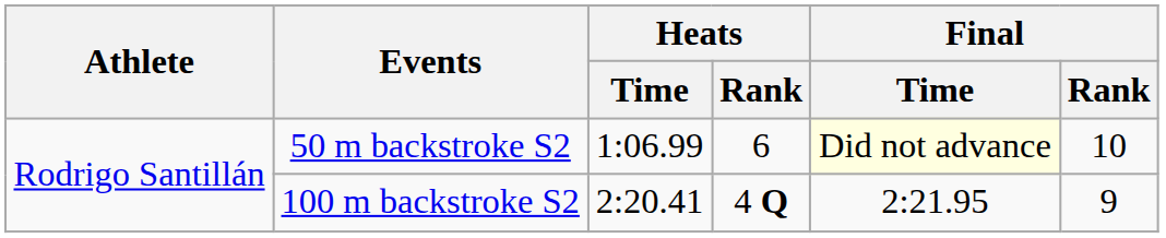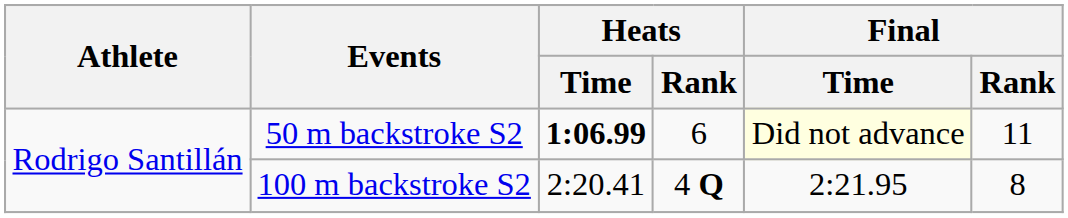 <table class=wikitable>
 <tr>
 <th rowspan="2">Athlete</th>
 <th rowspan="2">Events</th>
 <th colspan="2">Heats</th>
 <th colspan="2">Final</th>
 </tr>
 <tr>
 <th>Time</th>
 <th>Rank</th>
 <th>Time</th>
 <th>Rank</th>
 </tr>
 <tr align=center>
 <td rowspan=2><a href='#'>Rodrigo Santillán</a></td>
 <td><a href='#'>50 m backstroke S2</a></td>
-<td>1:06.99</td>
+<td><strong>1:06.99</strong></td>
 <td>6</td>
 <td style="background: lightyellow;">Did not advance</td>
-<td>10</td>
+<td>11</td>
 </tr>
 <tr align=center>
 <td><a href='#'>100 m backstroke S2</a></td>
 <td>2:20.41</td>
 <td>4 <strong>Q</strong></td>
 <td>2:21.95</td>
-<td>9</td>
+<td>8</td>
 </tr>
 </table>
